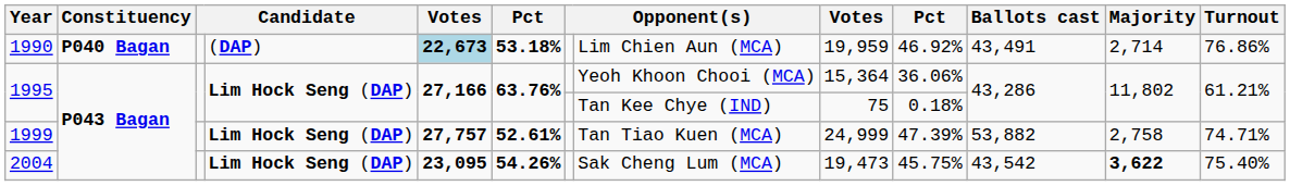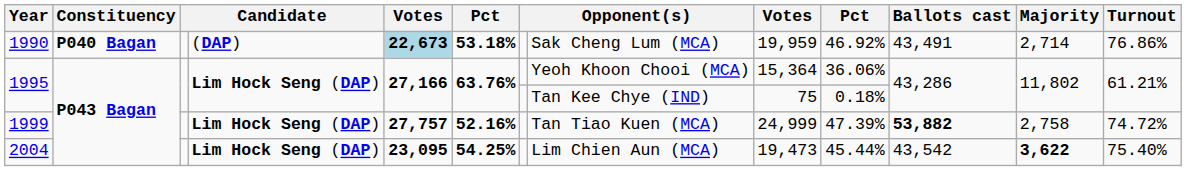 <table class="wikitable" style="margin:0.5em ; font-size:95%">
 <tr>
 <th>Year</th>
 <th>Constituency</th>
 <th colspan=2>Candidate</th>
 <th>Votes</th>
 <th>Pct</th>
 <th colspan=2>Opponent(s)</th>
 <th>Votes</th>
 <th>Pct</th>
 <th>Ballots cast</th>
 <th>Majority</th>
 <th>Turnout</th>
 </tr>
 <tr>
 <td><a href='#'>1990</a></td>
 <td><strong>P040 <a href='#'>Bagan</a></strong></td>
 <td></td>
 <td> (<a href='#'><strong>DAP</strong></a>)</td>
 <td align=right style="background: lightblue;"><strong>22,673</strong></td>
 <td><strong>53.18%</strong></td>
 <td></td>
-<td>Lim Chien Aun (<a href='#'>MCA</a>)</td>
+<td>Sak Cheng Lum (<a href='#'>MCA</a>)</td>
 <td align=right>19,959</td>
 <td>46.92%</td>
 <td>43,491</td>
 <td>2,714</td>
 <td>76.86%</td>
 </tr>
 <tr>
 <td rowspan=2><a href='#'>1995</a></td>
 <td rowspan=5><strong>P043 <a href='#'>Bagan</a></strong></td>
 <td rowspan=2 ></td>
 <td rowspan=2><strong>Lim Hock Seng</strong> (<a href='#'><strong>DAP</strong></a>)</td>
 <td rowspan=2 align=righT><strong>27,166</strong></td>
 <td rowspan=2><strong>63.76%</strong></td>
 <td></td>
 <td>Yeoh Khoon Chooi (<a href='#'>MCA</a>)</td>
 <td align=right>15,364</td>
 <td>36.06%</td>
 <td rowspan=2>43,286</td>
 <td rowspan=2>11,802</td>
 <td rowspan=2>61.21%</td>
 </tr>
 <tr>
 <td></td>
 <td>Tan Kee Chye (<a href='#'>IND</a>)</td>
 <td align=right>75</td>
 <td align=right>0.18%</td>
 </tr>
 <tr>
 <td><a href='#'>1999</a></td>
 <td></td>
 <td><strong>Lim Hock Seng</strong> (<a href='#'><strong>DAP</strong></a>)</td>
 <td align=right><strong>27,757</strong></td>
-<td><strong>52.61%</strong></td>
+<td><strong>52.16%</strong></td>
 <td></td>
 <td>Tan Tiao Kuen (<a href='#'>MCA</a>)</td>
 <td align=right>24,999</td>
 <td>47.39%</td>
-<td>53,882</td>
+<td><strong>53,882</strong></td>
 <td>2,758</td>
-<td>74.71%</td>
+<td>74.72%</td>
 </tr>
 <tr>
 <td><a href='#'>2004</a></td>
 <td></td>
 <td><strong>Lim Hock Seng</strong> (<a href='#'><strong>DAP</strong></a>)</td>
 <td align=right><strong>23,095</strong></td>
-<td><strong>54.26%</strong></td>
+<td><strong>54.25%</strong></td>
 <td></td>
-<td>Sak Cheng Lum (<a href='#'>MCA</a>)</td>
+<td>Lim Chien Aun (<a href='#'>MCA</a>)</td>
 <td align=right>19,473</td>
-<td>45.75%</td>
+<td>45.44%</td>
 <td>43,542</td>
 <td><strong>3,622</strong></td>
 <td>75.40%</td>
 </tr>
 </table>
